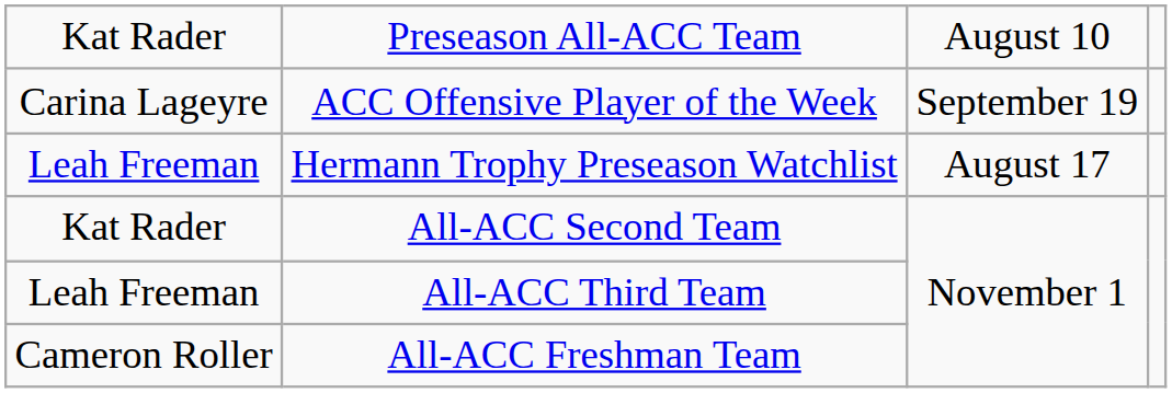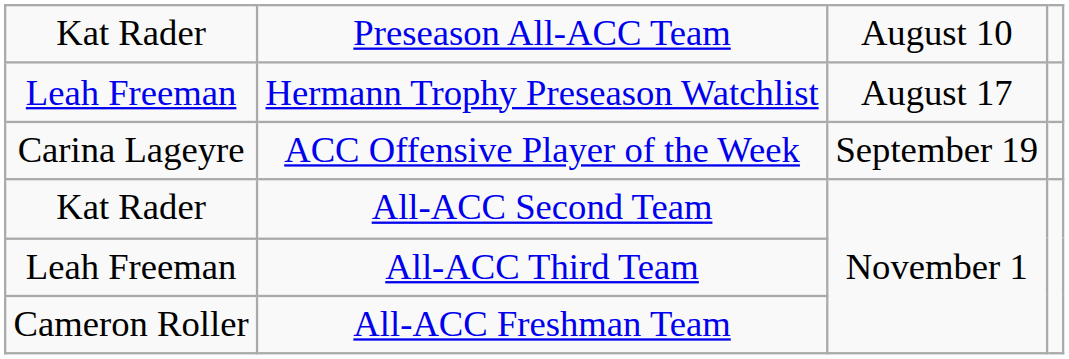 <table class="wikitable sortable" style="text-align: center">
 <tr>
 <td>Kat Rader</td>
 <td><a href='#'>Preseason All-ACC Team</a></td>
 <td>August 10</td>
 <td></td>
 </tr>
 <tr>
+<td><a href='#'>Leah Freeman</a></td>
+<td><a href='#'>Hermann Trophy Preseason Watchlist</a></td>
+<td>August 17</td>
+<td></td>
+</tr>
+<tr>
 <td>Carina Lageyre</td>
 <td><a href='#'>ACC Offensive Player of the Week</a></td>
 <td>September 19</td>
-<td></td>
-</tr>
-<tr>
-<td><a href='#'>Leah Freeman</a></td>
-<td><a href='#'>Hermann Trophy Preseason Watchlist</a></td>
-<td>August 17</td>
 <td></td>
 </tr>
 <tr>
 <td>Kat Rader</td>
 <td><a href='#'>All-ACC Second Team</a></td>
 <td rowspan=3>November 1</td>
 <td rowspan=3></td>
 </tr>
 <tr>
 <td>Leah Freeman</td>
 <td><a href='#'>All-ACC Third Team</a></td>
 </tr>
 <tr>
 <td>Cameron Roller</td>
 <td><a href='#'>All-ACC Freshman Team</a></td>
 </tr>
 </table>
